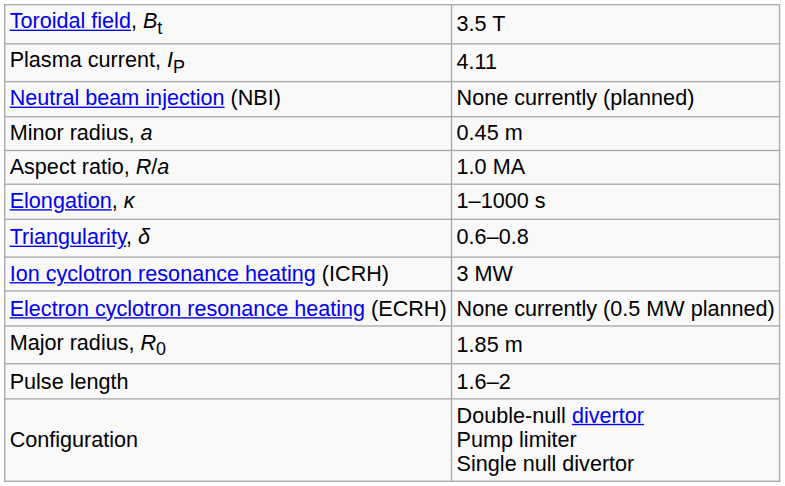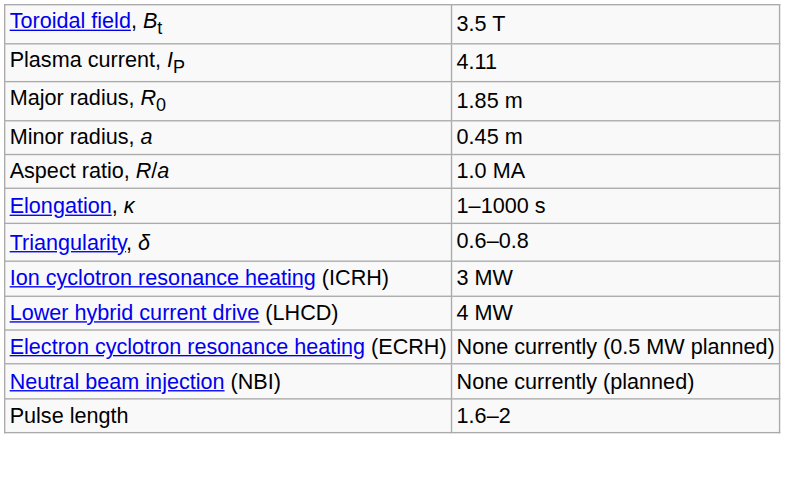 <table class="wikitable">
 <tr>
 <td><a href='#'>Toroidal field</a>, <em>B</em><sub>t</sub></td>
 <td>3.5 T</td>
 </tr>
 <tr>
 <td>Plasma current, <em>I</em><sub>P</sub></td>
 <td>4.11</td>
 </tr>
 <tr>
-<td><a href='#'>Neutral beam injection</a> (NBI)</td>
-<td>None currently (planned)</td>
+<td>Major radius, <em>R</em><sub>0</sub></td>
+<td>1.85 m</td>
 </tr>
 <tr>
 <td>Minor radius, <em>a</em></td>
 <td>0.45 m</td>
 </tr>
 <tr>
 <td>Aspect ratio, <em>R</em>/<em>a</em></td>
 <td>1.0 MA</td>
 </tr>
 <tr>
 <td><a href='#'>Elongation</a>, <em>κ</em></td>
 <td>1–1000 s</td>
 </tr>
 <tr>
 <td><a href='#'>Triangularity</a>, <em>δ</em></td>
 <td>0.6–0.8 　</td>
 </tr>
 <tr>
 <td><a href='#'>Ion cyclotron resonance heating</a> (ICRH)</td>
 <td>3 MW</td>
 </tr>
 <tr>
+<td><a href='#'>Lower hybrid current drive</a> (LHCD)</td>
+<td>4 MW</td>
+</tr>
+<tr>
 <td><a href='#'>Electron cyclotron resonance heating</a> (ECRH)</td>
 <td>None currently (0.5 MW planned)</td>
 </tr>
 <tr>
-<td>Major radius, <em>R</em><sub>0</sub></td>
-<td>1.85 m</td>
+<td><a href='#'>Neutral beam injection</a> (NBI)</td>
+<td>None currently (planned)</td>
 </tr>
 <tr>
 <td>Pulse length</td>
 <td>1.6–2</td>
 </tr>
-<tr>
-<td>Configuration</td>
-<td>Double-null <a href='#'>divertor</a> <br>Pump limiter <br>Single null divertor</td>
-</tr>
 </table>
